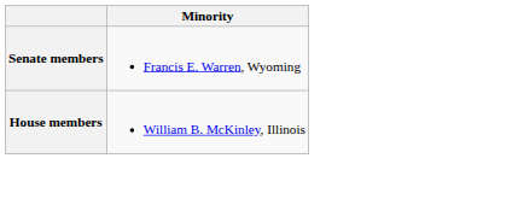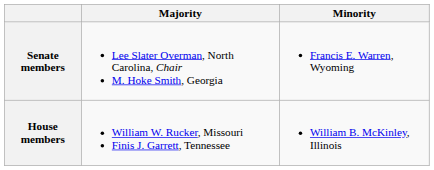 <table class=wikitable>
 <tr>
 <th></th>
+<th>Majority</th>
 <th>Minority</th>
 </tr>
 <tr>
 <th>Senate members</th>
+<td valign="top" ><br><ul><li><a href='#'>Lee Slater Overman</a>, North Carolina, <em>Chair</em></li><li><a href='#'>M. Hoke Smith</a>, Georgia</li></ul></td>
 <td valign="top" ><br><ul><li><a href='#'>Francis E. Warren</a>, Wyoming</li></ul></td>
 </tr>
 <tr>
 <th>House members</th>
+<td valign="top" ><br><ul><li><a href='#'>William W. Rucker</a>, Missouri</li><li><a href='#'>Finis J. Garrett</a>, Tennessee</li></ul></td>
 <td valign="top" ><br><ul><li><a href='#'>William B. McKinley</a>, Illinois</li></ul></td>
 </tr>
 </table>
